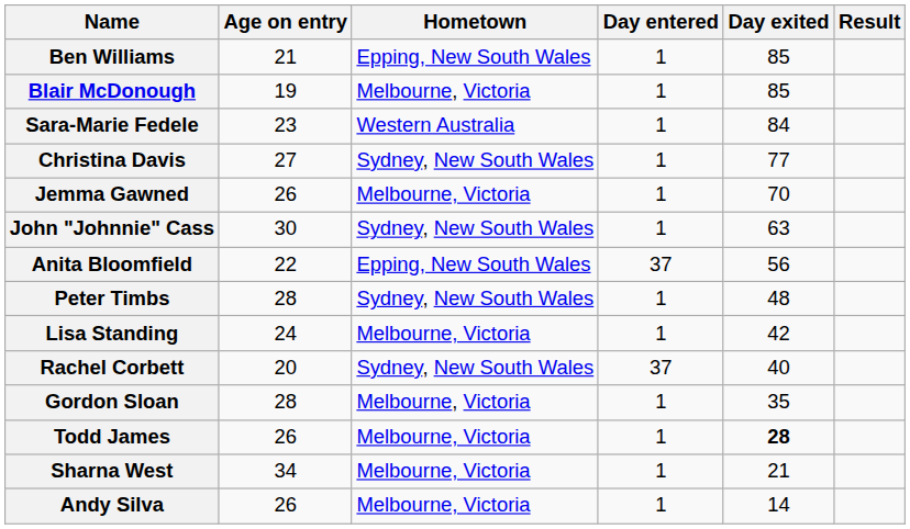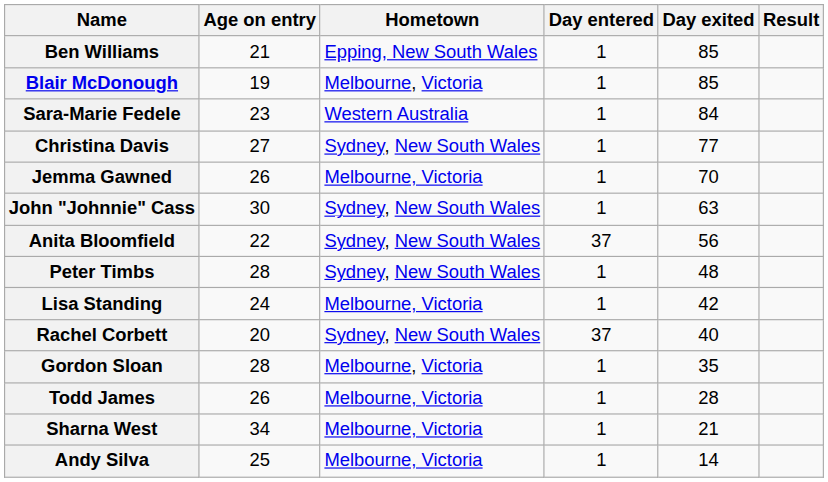 <table class="wikitable sortable" style="text-align:left; line-height:20px; width:auto;">
 <tr>
 <th scope="col">Name</th>
 <th scope="col">Age on entry</th>
 <th scope="col">Hometown</th>
 <th scope="col">Day entered</th>
 <th scope="col">Day exited</th>
 <th scope="col">Result</th>
 </tr>
 <tr>
 <th scope="row">Ben Williams</th>
 <td align="center">21</td>
 <td><a href='#'>Epping, New South Wales</a></td>
 <td align="center">1</td>
 <td align="center">85</td>
 <td></td>
 </tr>
 <tr>
 <th scope="row"><a href='#'>Blair McDonough</a></th>
 <td align="center">19</td>
 <td><a href='#'>Melbourne</a>, <a href='#'>Victoria</a></td>
 <td align="center">1</td>
 <td align="center">85</td>
 <td></td>
 </tr>
 <tr>
 <th scope="row">Sara-Marie Fedele</th>
 <td align="center">23</td>
 <td><a href='#'>Western Australia</a></td>
 <td align="center">1</td>
 <td align="center">84</td>
 <td></td>
 </tr>
 <tr>
 <th scope="row">Christina Davis</th>
 <td align="center">27</td>
 <td><a href='#'>Sydney</a>, <a href='#'>New South Wales</a></td>
 <td align="center">1</td>
 <td align="center">77</td>
 <td></td>
 </tr>
 <tr>
 <th scope="row">Jemma Gawned</th>
 <td align="center">26</td>
 <td><a href='#'>Melbourne, Victoria</a></td>
 <td align="center">1</td>
 <td align="center">70</td>
 <td></td>
 </tr>
 <tr>
 <th scope="row">John "Johnnie" Cass</th>
 <td align="center">30</td>
 <td><a href='#'>Sydney</a>, <a href='#'>New South Wales</a></td>
 <td align="center">1</td>
 <td align="center">63</td>
 <td></td>
 </tr>
 <tr>
 <th scope="row">Anita Bloomfield</th>
 <td align="center">22</td>
-<td><a href='#'>Epping, New South Wales</a></td>
+<td><a href='#'>Sydney</a>, <a href='#'>New South Wales</a></td>
 <td align="center">37</td>
 <td align="center">56</td>
 <td></td>
 </tr>
 <tr>
 <th scope="row">Peter Timbs</th>
 <td align="center">28</td>
 <td><a href='#'>Sydney</a>, <a href='#'>New South Wales</a></td>
 <td align="center">1</td>
 <td align="center">48</td>
 <td></td>
 </tr>
 <tr>
 <th scope="row">Lisa Standing</th>
 <td align="center">24</td>
 <td><a href='#'>Melbourne, Victoria</a></td>
 <td align="center">1</td>
 <td align="center">42</td>
 <td></td>
 </tr>
 <tr>
 <th scope="row">Rachel Corbett</th>
 <td align="center">20</td>
 <td><a href='#'>Sydney</a>, <a href='#'>New South Wales</a></td>
 <td align="center">37</td>
 <td align="center">40</td>
 <td></td>
 </tr>
 <tr>
 <th scope="row">Gordon Sloan</th>
 <td align="center">28</td>
 <td><a href='#'>Melbourne</a>, <a href='#'>Victoria</a></td>
 <td align="center">1</td>
 <td align="center">35</td>
 <td></td>
 </tr>
 <tr>
 <th scope="row">Todd James</th>
 <td align="center">26</td>
 <td><a href='#'>Melbourne, Victoria</a></td>
 <td align="center">1</td>
-<td align="center"><strong>28</strong></td>
+<td align="center">28</td>
 <td></td>
 </tr>
 <tr>
 <th scope="row">Sharna West</th>
 <td align="center">34</td>
 <td><a href='#'>Melbourne, Victoria</a></td>
 <td align="center">1</td>
 <td align="center">21</td>
 <td></td>
 </tr>
 <tr>
 <th scope="row">Andy Silva</th>
-<td align="center">26</td>
+<td align="center">25</td>
 <td><a href='#'>Melbourne, Victoria</a></td>
 <td align="center">1</td>
 <td align="center">14</td>
 <td></td>
 </tr>
 </table>
